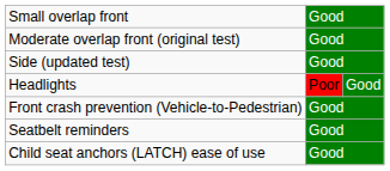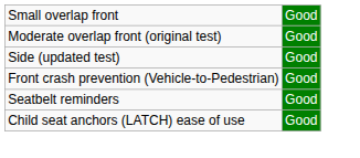 <table class="wikitable">
 <tr>
 <td>Small overlap front</td>
 <td colspan="2" style="color:white;background: green">Good</td>
 </tr>
 <tr>
 <td>Moderate overlap front (original test)</td>
 <td colspan="2" style="color:white;background: green">Good</td>
 </tr>
 <tr>
 <td>Side (updated test)</td>
 <td colspan="2" style="color:white;background: green">Good</td>
 </tr>
 <tr>
-<td>Headlights</td>
-<td style="color:black;background: red">Poor</td>
-<td style="color:white;background: green">Good</td>
-</tr>
-<tr>
 <td>Front crash prevention (Vehicle-to-Pedestrian)</td>
 <td colspan="2" style="color:white;background: green">Good</td>
 </tr>
 <tr>
 <td>Seatbelt reminders</td>
 <td colspan="2" style="color:white;background: green">Good</td>
 </tr>
 <tr>
 <td>Child seat anchors (LATCH) ease of use</td>
 <td colspan="2" style="color:white;background: green">Good</td>
 </tr>
 </table>
